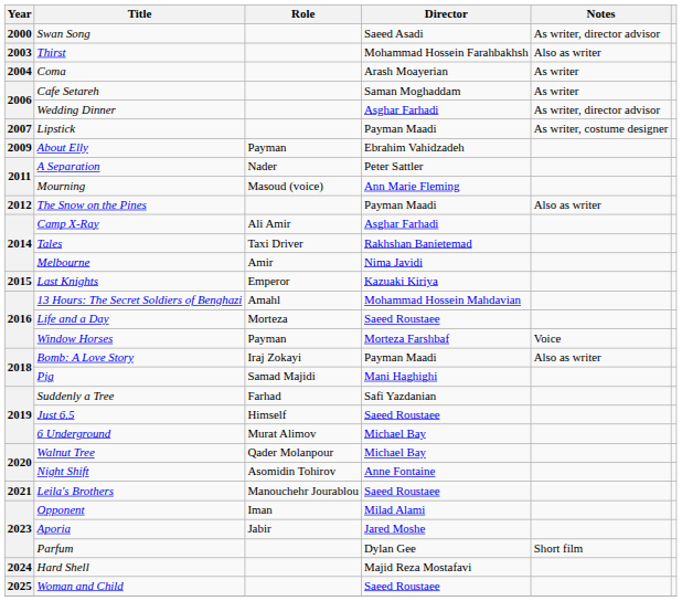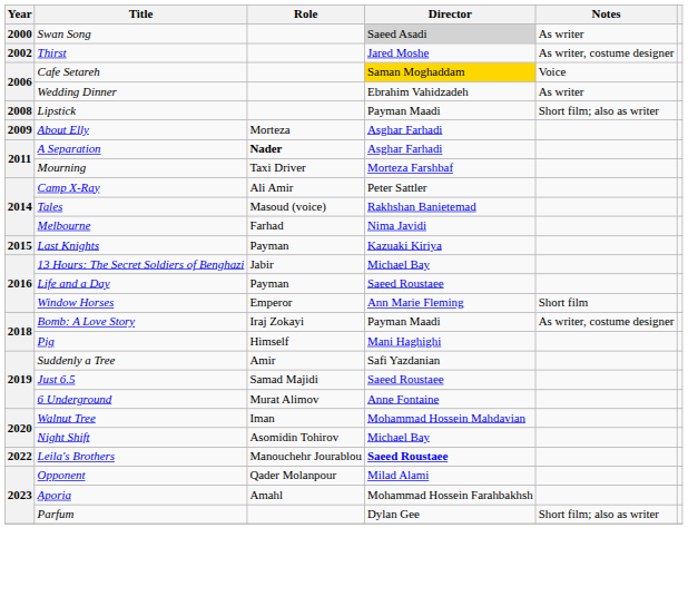 <table class="wikitable plainrowheaders sortable" style="font-size:100%">
 <tr>
 <th scope="col">Year</th>
 <th scope="col">Title</th>
 <th scope="col">Role</th>
 <th scope="col">Director</th>
 <th scope="col" class="unsortable">Notes</th>
 <th class="unsortable" scope="col"></th>
 </tr>
 <tr>
 <th scope="row">2000</th>
 <td><em>Swan Song</em></td>
 <td></td>
-<td>Saeed Asadi</td>
-<td>As writer, director advisor</td>
+<td style="background: lightgrey;">Saeed Asadi</td>
+<td>As writer</td>
 <td></td>
 </tr>
 <tr>
-<th scope="row">2003</th>
+<th scope="row">2002</th>
 <td><em><a href='#'>Thirst</a></em></td>
 <td></td>
-<td>Mohammad Hossein Farahbakhsh</td>
-<td>Also as writer</td>
-<td></td>
-</tr>
-<tr>
-<th scope="row">2004</th>
-<td><em>Coma</em></td>
-<td></td>
-<td>Arash Moayerian</td>
-<td>As writer</td>
+<td><a href='#'>Jared Moshe</a></td>
+<td>As writer, costume designer</td>
 <td></td>
 </tr>
 <tr>
 <th scope="row" rowspan="2">2006</th>
 <td><em>Cafe Setareh</em></td>
 <td></td>
-<td>Saman Moghaddam</td>
-<td>As writer</td>
+<td style="background: gold;">Saman Moghaddam</td>
+<td>Voice</td>
 <td></td>
 </tr>
 <tr>
 <td><em>Wedding Dinner</em></td>
 <td></td>
-<td><a href='#'>Asghar Farhadi</a></td>
-<td>As writer, director advisor</td>
+<td>Ebrahim Vahidzadeh</td>
+<td>As writer</td>
 <td></td>
 </tr>
 <tr>
-<th scope="row">2007</th>
+<th scope="row">2008</th>
 <td><em>Lipstick</em></td>
 <td></td>
 <td>Payman Maadi</td>
-<td>As writer, costume designer</td>
+<td>Short film; also as writer</td>
 <td></td>
 </tr>
 <tr>
 <th scope="row">2009</th>
 <td><em><a href='#'>About Elly</a></em></td>
-<td>Payman</td>
-<td>Ebrahim Vahidzadeh</td>
+<td>Morteza</td>
+<td><a href='#'>Asghar Farhadi</a></td>
 <td></td>
 <td></td>
 </tr>
 <tr>
 <th scope="row" rowspan="2">2011</th>
 <td><em><a href='#'>A Separation</a></em></td>
-<td>Nader</td>
-<td>Peter Sattler</td>
+<td><strong>Nader</strong></td>
+<td><a href='#'>Asghar Farhadi</a></td>
 <td></td>
 <td></td>
 </tr>
 <tr>
 <td><em>Mourning</em></td>
-<td>Masoud (voice)</td>
-<td><a href='#'>Ann Marie Fleming</a></td>
+<td>Taxi Driver</td>
+<td><a href='#'>Morteza Farshbaf</a></td>
 <td></td>
-<td></td>
-</tr>
-<tr>
-<th scope="row">2012</th>
-<td><em><a href='#'>The Snow on the Pines</a></em></td>
-<td></td>
-<td>Payman Maadi</td>
-<td>Also as writer</td>
 <td></td>
 </tr>
 <tr>
 <th scope="row" rowspan="3">2014</th>
 <td><em><a href='#'>Camp X-Ray</a></em></td>
 <td>Ali Amir</td>
-<td><a href='#'>Asghar Farhadi</a></td>
+<td>Peter Sattler</td>
 <td></td>
 <td></td>
 </tr>
 <tr>
 <td><em><a href='#'>Tales</a></em></td>
-<td>Taxi Driver</td>
+<td>Masoud (voice)</td>
 <td><a href='#'>Rakhshan Banietemad</a></td>
 <td></td>
 <td></td>
 </tr>
 <tr>
 <td><em><a href='#'>Melbourne</a></em></td>
-<td>Amir</td>
+<td>Farhad</td>
 <td><a href='#'>Nima Javidi</a></td>
 <td></td>
 <td></td>
 </tr>
 <tr>
 <th scope="row">2015</th>
 <td><em><a href='#'>Last Knights</a></em></td>
-<td>Emperor</td>
+<td>Payman</td>
 <td><a href='#'>Kazuaki Kiriya</a></td>
 <td></td>
 <td></td>
 </tr>
 <tr>
 <th scope="row" rowspan="3">2016</th>
 <td><em><a href='#'>13 Hours: The Secret Soldiers of Benghazi</a></em></td>
-<td>Amahl</td>
-<td><a href='#'>Mohammad Hossein Mahdavian</a></td>
+<td>Jabir</td>
+<td><a href='#'>Michael Bay</a></td>
 <td></td>
 <td></td>
 </tr>
 <tr>
 <td><em><a href='#'>Life and a Day</a></em></td>
-<td>Morteza</td>
+<td>Payman</td>
 <td><a href='#'>Saeed Roustaee</a></td>
 <td></td>
 <td></td>
 </tr>
 <tr>
 <td><em><a href='#'>Window Horses</a></em></td>
-<td>Payman</td>
-<td><a href='#'>Morteza Farshbaf</a></td>
-<td>Voice</td>
+<td>Emperor</td>
+<td><a href='#'>Ann Marie Fleming</a></td>
+<td>Short film</td>
 <td></td>
 </tr>
 <tr>
 <th scope="row" rowspan="2">2018</th>
 <td><em><a href='#'>Bomb: A Love Story</a></em></td>
 <td>Iraj Zokayi</td>
 <td>Payman Maadi</td>
-<td>Also as writer</td>
+<td>As writer, costume designer</td>
 <td></td>
 </tr>
 <tr>
 <td><a href='#'><em>Pig</em></a></td>
-<td>Samad Majidi</td>
+<td>Himself</td>
 <td><a href='#'>Mani Haghighi</a></td>
 <td></td>
 <td></td>
 </tr>
 <tr>
 <th scope="row" rowspan="3">2019</th>
 <td><em>Suddenly a Tree</em></td>
-<td>Farhad</td>
+<td>Amir</td>
 <td>Safi Yazdanian</td>
 <td></td>
 <td></td>
 </tr>
 <tr>
 <td><em><a href='#'>Just 6.5</a></em></td>
-<td>Himself</td>
+<td>Samad Majidi</td>
 <td><a href='#'>Saeed Roustaee</a></td>
 <td></td>
 <td></td>
 </tr>
 <tr>
 <td><em><a href='#'>6 Underground</a></em></td>
 <td>Murat Alimov</td>
-<td><a href='#'>Michael Bay</a></td>
+<td><a href='#'>Anne Fontaine</a></td>
 <td></td>
 <td></td>
 </tr>
 <tr>
 <th scope="row" rowspan="2">2020</th>
 <td><em><a href='#'>Walnut Tree</a></em></td>
-<td>Qader Molanpour</td>
-<td><a href='#'>Michael Bay</a></td>
+<td>Iman</td>
+<td><a href='#'>Mohammad Hossein Mahdavian</a></td>
 <td></td>
 <td></td>
 </tr>
 <tr>
 <td><em><a href='#'>Night Shift</a></em></td>
 <td>Asomidin Tohirov</td>
-<td><a href='#'>Anne Fontaine</a></td>
+<td><a href='#'>Michael Bay</a></td>
 <td></td>
 <td></td>
 </tr>
 <tr>
-<th scope="row">2021</th>
+<th scope="row">2022</th>
 <td><em><a href='#'>Leila's Brothers</a></em></td>
 <td>Manouchehr Jourablou</td>
-<td><a href='#'>Saeed Roustaee</a></td>
+<td><strong><a href='#'>Saeed Roustaee</a></strong></td>
 <td></td>
 <td></td>
 </tr>
 <tr>
 <th rowspan="3" scope="row">2023</th>
 <td><em><a href='#'>Opponent</a></em></td>
-<td>Iman</td>
+<td>Qader Molanpour</td>
 <td><a href='#'>Milad Alami</a></td>
 <td></td>
 <td></td>
 </tr>
 <tr>
 <td><em><a href='#'>Aporia</a></em></td>
-<td>Jabir</td>
-<td><a href='#'>Jared Moshe</a></td>
+<td>Amahl</td>
+<td>Mohammad Hossein Farahbakhsh</td>
 <td></td>
 <td></td>
 </tr>
 <tr>
 <td><em>Parfum</em></td>
 <td></td>
 <td>Dylan Gee</td>
-<td>Short film</td>
-<td></td>
-</tr>
-<tr>
-<th scope="row">2024</th>
-<td><em>Hard Shell</em></td>
-<td></td>
-<td>Majid Reza Mostafavi</td>
-<td></td>
-<td></td>
-</tr>
-<tr>
-<th scope="row">2025</th>
-<td><em><a href='#'>Woman and Child</a></em></td>
-<td></td>
-<td><a href='#'>Saeed Roustaee</a></td>
-<td></td>
+<td>Short film; also as writer</td>
 <td></td>
 </tr>
 <tr>
 </tr>
 </table>
